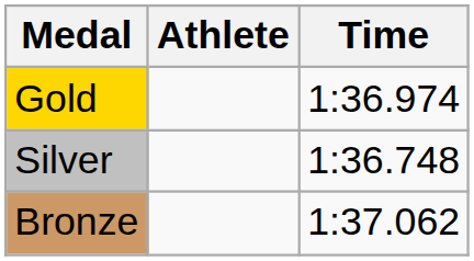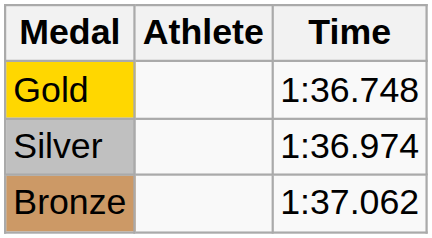 <table class="wikitable">
 <tr>
 <th>Medal</th>
 <th>Athlete</th>
 <th>Time</th>
 </tr>
 <tr>
 <td bgcolor="gold">Gold</td>
 <td></td>
-<td>1:36.974</td>
+<td>1:36.748</td>
 </tr>
 <tr>
 <td bgcolor="silver">Silver</td>
 <td></td>
-<td>1:36.748</td>
+<td>1:36.974</td>
 </tr>
 <tr>
 <td bgcolor="CC9966">Bronze</td>
 <td></td>
 <td>1:37.062</td>
 </tr>
 </table>
